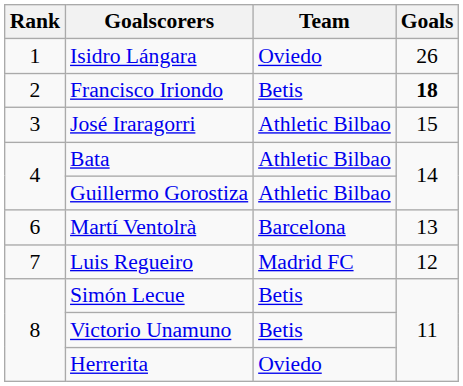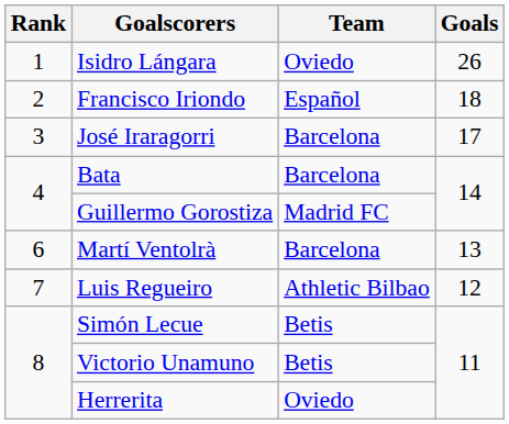 <table class="wikitable">
 <tr>
 <th>Rank</th>
 <th>Goalscorers</th>
 <th>Team</th>
 <th>Goals</th>
 </tr>
 <tr>
 <td align=center>1</td>
 <td> <a href='#'>Isidro Lángara</a></td>
 <td><a href='#'>Oviedo</a></td>
 <td align=center>26</td>
 </tr>
 <tr>
 <td align=center>2</td>
 <td> <a href='#'>Francisco Iriondo</a></td>
-<td><a href='#'>Betis</a></td>
-<td align=center><strong>18</strong></td>
+<td><a href='#'>Español</a></td>
+<td align=center>18</td>
 </tr>
 <tr>
 <td align=center>3</td>
 <td> <a href='#'>José Iraragorri</a></td>
-<td><a href='#'>Athletic Bilbao</a></td>
-<td align=center>15</td>
+<td><a href='#'>Barcelona</a></td>
+<td align=center>17</td>
 </tr>
 <tr>
 <td rowspan=2 align=center>4</td>
 <td> <a href='#'>Bata</a></td>
-<td><a href='#'>Athletic Bilbao</a></td>
+<td><a href='#'>Barcelona</a></td>
 <td rowspan=2 align=center>14</td>
 </tr>
 <tr>
 <td> <a href='#'>Guillermo Gorostiza</a></td>
-<td><a href='#'>Athletic Bilbao</a></td>
+<td><a href='#'>Madrid FC</a></td>
 </tr>
 <tr>
 <td align=center>6</td>
 <td> <a href='#'>Martí Ventolrà</a></td>
 <td><a href='#'>Barcelona</a></td>
 <td align=center>13</td>
 </tr>
 <tr>
 <td align=center>7</td>
 <td> <a href='#'>Luis Regueiro</a></td>
-<td><a href='#'>Madrid FC</a></td>
+<td><a href='#'>Athletic Bilbao</a></td>
 <td align=center>12</td>
 </tr>
 <tr>
 <td rowspan=3 align=center>8</td>
 <td> <a href='#'>Simón Lecue</a></td>
 <td><a href='#'>Betis</a></td>
 <td rowspan=3 align=center>11</td>
 </tr>
 <tr>
 <td> <a href='#'>Victorio Unamuno</a></td>
 <td><a href='#'>Betis</a></td>
 </tr>
 <tr>
 <td> <a href='#'>Herrerita</a></td>
 <td><a href='#'>Oviedo</a></td>
 </tr>
 </table>
